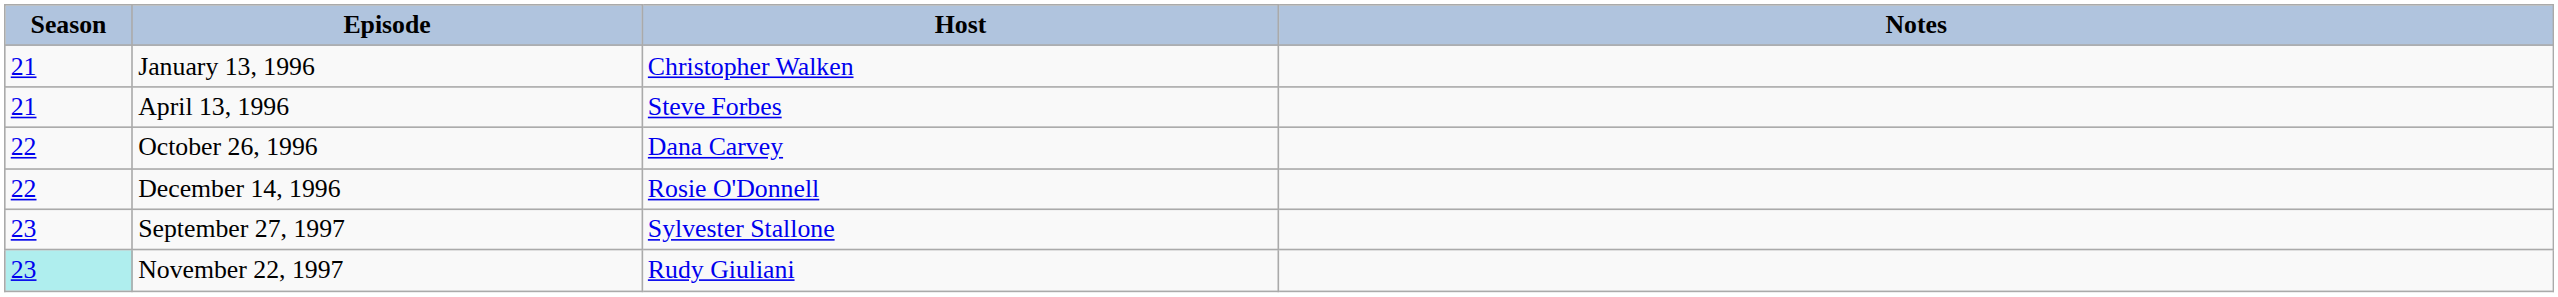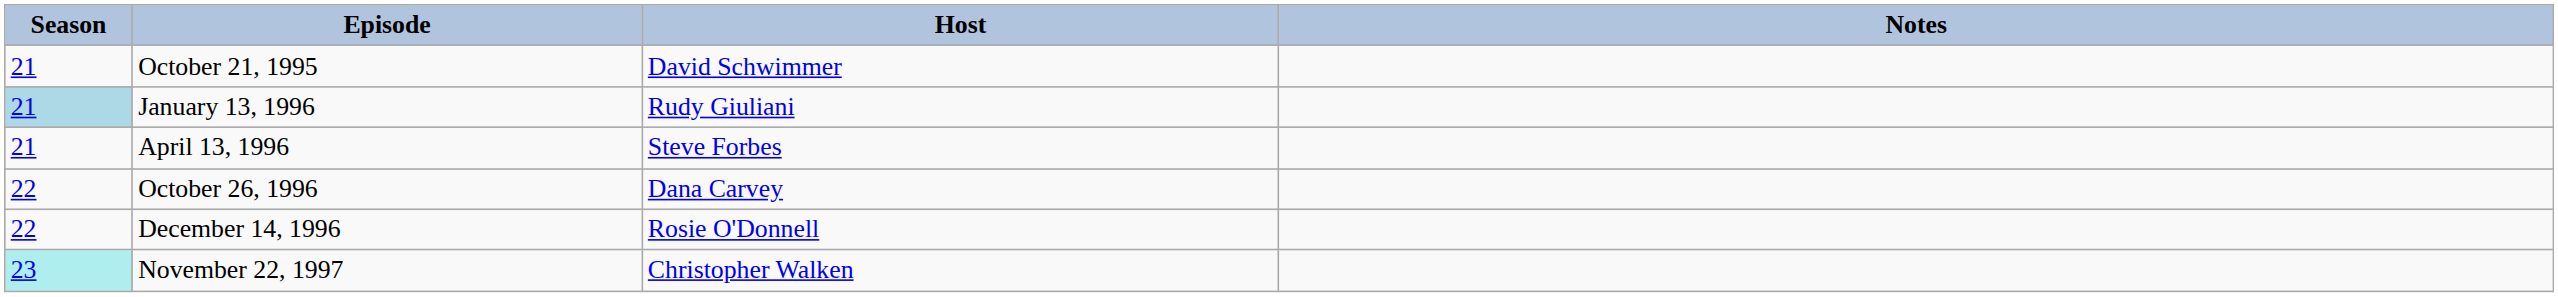 <table class="wikitable" style="width:100%;">
 <tr>
 <th style="background:#b0c4de; width:5%;">Season</th>
 <th style="background:#b0c4de; width:20%;">Episode</th>
 <th style="background:#b0c4de; width:25%;">Host</th>
 <th style="background:#b0c4de; width:50%;">Notes</th>
 </tr>
 <tr>
 <td><a href='#'>21</a></td>
+<td>October 21, 1995</td>
+<td><a href='#'>David Schwimmer</a></td>
+<td></td>
+</tr>
+<tr>
+<td style="background: lightblue;"><a href='#'>21</a></td>
 <td>January 13, 1996</td>
-<td><a href='#'>Christopher Walken</a></td>
+<td><a href='#'>Rudy Giuliani</a></td>
 <td></td>
 </tr>
 <tr>
 <td><a href='#'>21</a></td>
 <td>April 13, 1996</td>
 <td><a href='#'>Steve Forbes</a></td>
 <td></td>
 </tr>
 <tr>
 <td><a href='#'>22</a></td>
 <td>October 26, 1996</td>
 <td><a href='#'>Dana Carvey</a></td>
 <td></td>
 </tr>
 <tr>
 <td><a href='#'>22</a></td>
 <td>December 14, 1996</td>
 <td><a href='#'>Rosie O'Donnell</a></td>
 <td></td>
 </tr>
 <tr>
-<td><a href='#'>23</a></td>
-<td>September 27, 1997</td>
-<td><a href='#'>Sylvester Stallone</a></td>
-<td></td>
-</tr>
-<tr>
 <td style="background: paleturquoise;"><a href='#'>23</a></td>
 <td>November 22, 1997</td>
-<td><a href='#'>Rudy Giuliani</a></td>
+<td><a href='#'>Christopher Walken</a></td>
 <td></td>
 </tr>
 </table>
